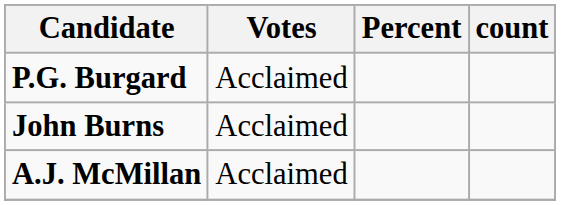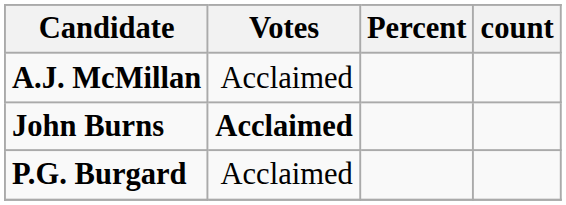 <table class="wikitable">
 <tr>
 <th>Candidate</th>
 <th>Votes</th>
 <th>Percent</th>
 <th>count</th>
 </tr>
 <tr>
-<td style="font-weight:bold;">P.G. Burgard</td>
+<td style="font-weight:bold;">A.J. McMillan</td>
 <td style="text-align:right;">Acclaimed</td>
 <td style="text-align:right;"></td>
 <td style="text-align:right;"></td>
 </tr>
 <tr>
 <td style="font-weight:bold;">John Burns</td>
-<td style="text-align:right;">Acclaimed</td>
+<td style="text-align:right;"><strong>Acclaimed</strong></td>
 <td style="text-align:right;"></td>
 <td style="text-align:right;"></td>
 </tr>
 <tr>
-<td style="font-weight:bold;">A.J. McMillan</td>
+<td style="font-weight:bold;">P.G. Burgard</td>
 <td style="text-align:right;">Acclaimed</td>
 <td style="text-align:right;"></td>
 <td style="text-align:right;"></td>
 </tr>
 <tr>
 </tr>
 </table>
